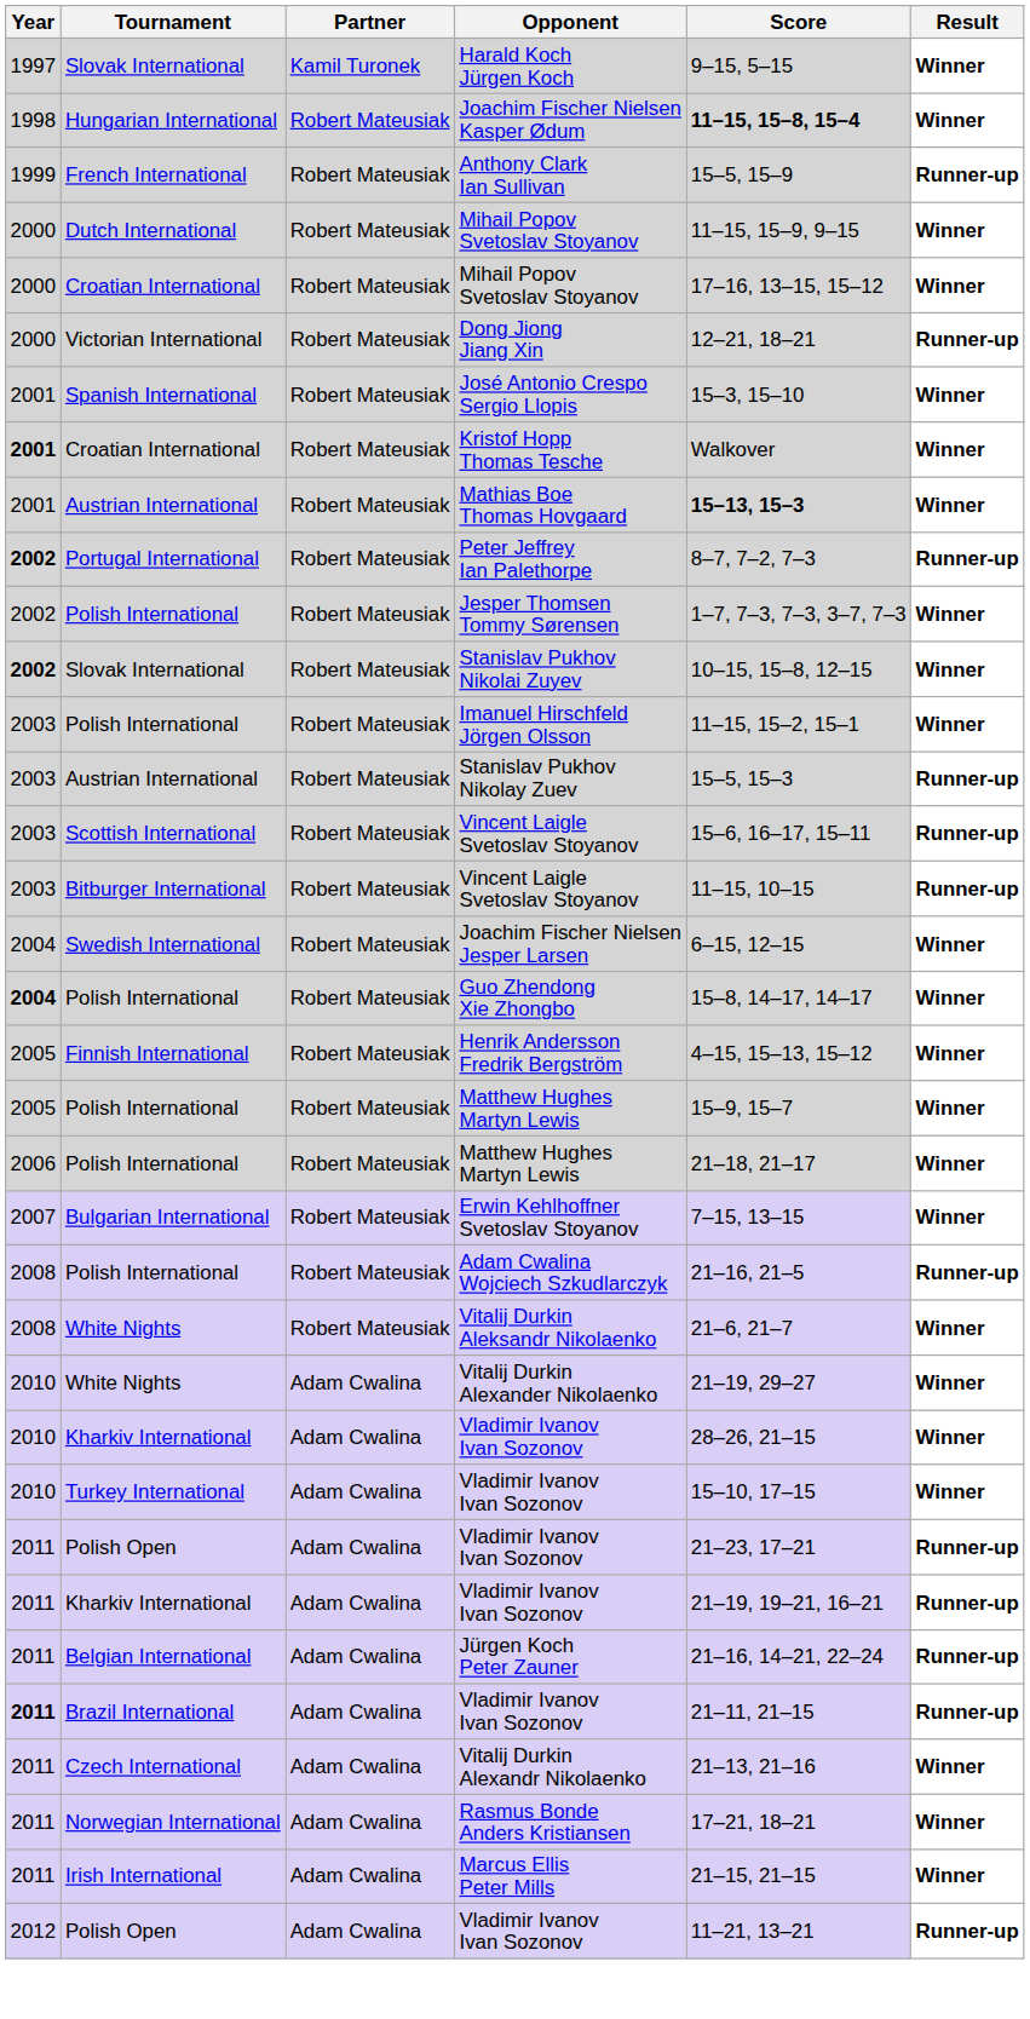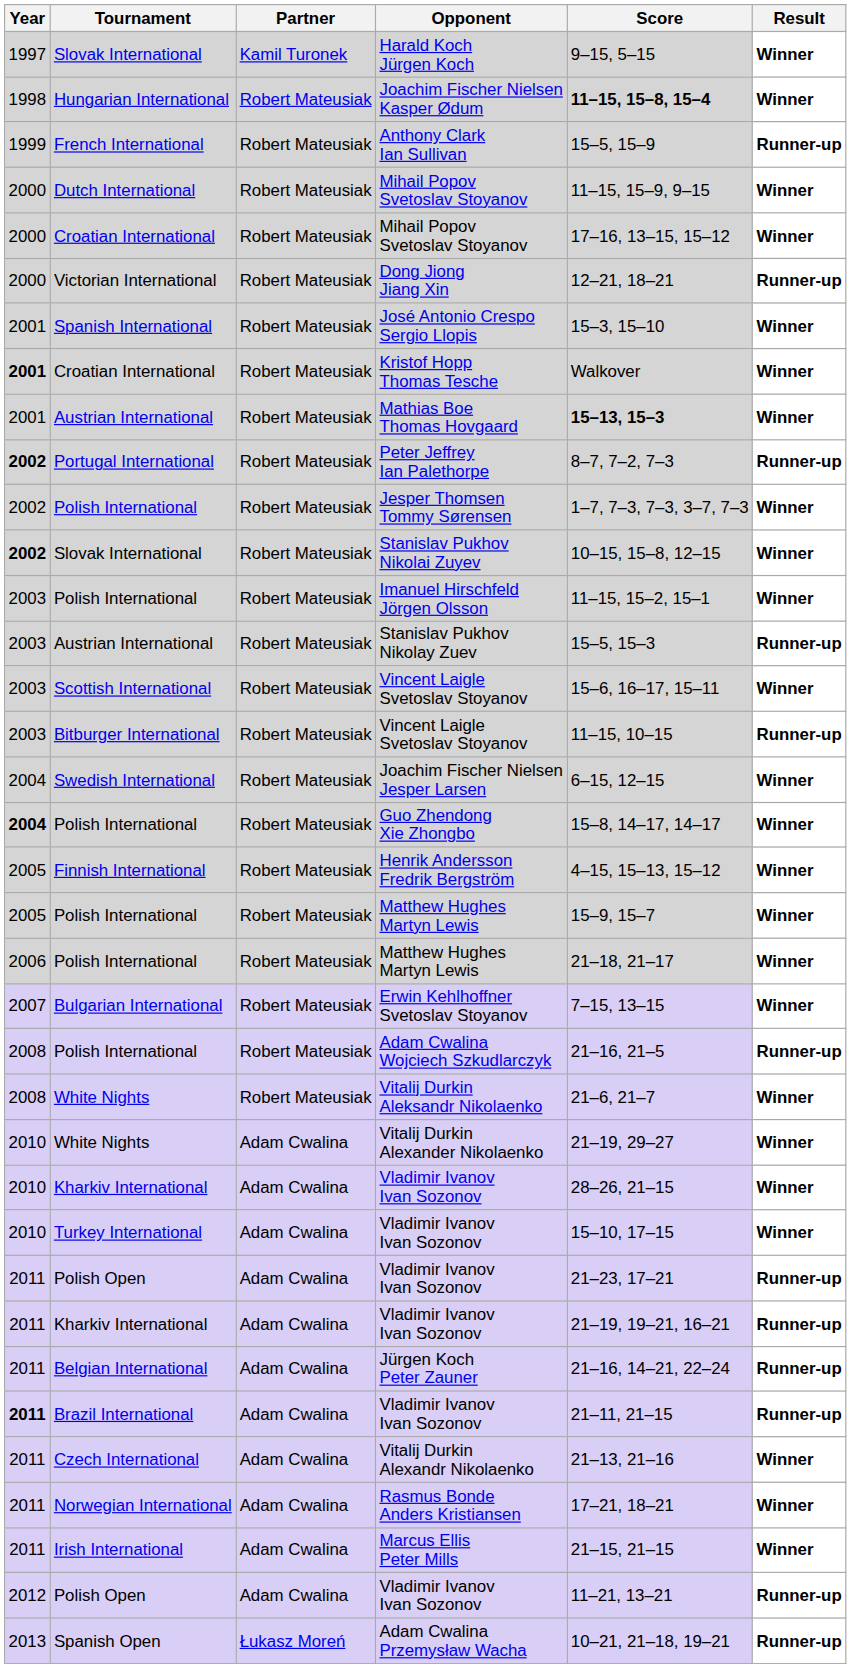 <table class="sortable wikitable" style="font-size: 90%;">
 <tr>
 <th>Year</th>
 <th>Tournament</th>
 <th>Partner</th>
 <th>Opponent</th>
 <th>Score</th>
 <th>Result</th>
 </tr>
 <tr style="background:#D5D5D5">
 <td align="center">1997</td>
 <td align="left"><a href='#'>Slovak International</a></td>
 <td align="left"> <a href='#'>Kamil Turonek</a></td>
 <td align="left"> <a href='#'>Harald Koch</a><br> <a href='#'>Jürgen Koch</a></td>
 <td align="left">9–15, 5–15</td>
 <td style="text-align:left; background:white"> <strong>Winner</strong></td>
 </tr>
 <tr style="background:#D5D5D5">
 <td align="center">1998</td>
 <td align="left"><a href='#'>Hungarian International</a></td>
 <td align="left"> <a href='#'>Robert Mateusiak</a></td>
 <td align="left"> <a href='#'>Joachim Fischer Nielsen</a><br> <a href='#'>Kasper Ødum</a></td>
 <td align="left"><strong>11–15, 15–8, 15–4</strong></td>
 <td style="text-align:left; background:white"> <strong>Winner</strong></td>
 </tr>
 <tr style="background:#D5D5D5">
 <td align="center">1999</td>
 <td align="left"><a href='#'>French International</a></td>
 <td align="left"> Robert Mateusiak</td>
 <td align="left"> <a href='#'>Anthony Clark</a><br> <a href='#'>Ian Sullivan</a></td>
 <td align="left">15–5, 15–9</td>
 <td style="text-align:left; background:white"> <strong>Runner-up</strong></td>
 </tr>
 <tr style="background:#D5D5D5">
 <td align="center">2000</td>
 <td align="left"><a href='#'>Dutch International</a></td>
 <td align="left"> Robert Mateusiak</td>
 <td align="left"> <a href='#'>Mihail Popov</a><br> <a href='#'>Svetoslav Stoyanov</a></td>
 <td align="left">11–15, 15–9, 9–15</td>
 <td style="text-align:left; background:white"> <strong>Winner</strong></td>
 </tr>
 <tr style="background:#D5D5D5">
 <td align="center">2000</td>
 <td align="left"><a href='#'>Croatian International</a></td>
 <td align="left"> Robert Mateusiak</td>
 <td align="left"> Mihail Popov<br> Svetoslav Stoyanov</td>
 <td align="left">17–16, 13–15, 15–12</td>
 <td style="text-align:left; background:white"> <strong>Winner</strong></td>
 </tr>
 <tr style="background:#D5D5D5">
 <td align="center">2000</td>
 <td align="left">Victorian International</td>
 <td align="left"> Robert Mateusiak</td>
 <td align="left"> <a href='#'>Dong Jiong</a><br> <a href='#'>Jiang Xin</a></td>
 <td align="left">12–21, 18–21</td>
 <td style="text-align:left; background:white"> <strong>Runner-up</strong></td>
 </tr>
 <tr style="background:#D5D5D5">
 <td align="center">2001</td>
 <td align="left"><a href='#'>Spanish International</a></td>
 <td align="left"> Robert Mateusiak</td>
 <td align="left"> <a href='#'>José Antonio Crespo</a><br> <a href='#'>Sergio Llopis</a></td>
 <td align="left">15–3, 15–10</td>
 <td style="text-align:left; background:white"> <strong>Winner</strong></td>
 </tr>
 <tr style="background:#D5D5D5">
 <td align="center"><strong>2001</strong></td>
 <td align="left">Croatian International</td>
 <td align="left"> Robert Mateusiak</td>
 <td align="left"> <a href='#'>Kristof Hopp</a><br> <a href='#'>Thomas Tesche</a></td>
 <td align="left">Walkover</td>
 <td style="text-align:left; background:white"> <strong>Winner</strong></td>
 </tr>
 <tr style="background:#D5D5D5">
 <td align="center">2001</td>
 <td align="left"><a href='#'>Austrian International</a></td>
 <td align="left"> Robert Mateusiak</td>
 <td align="left"> <a href='#'>Mathias Boe</a><br> <a href='#'>Thomas Hovgaard</a></td>
 <td align="left"><strong>15–13, 15–3</strong></td>
 <td style="text-align:left; background:white"> <strong>Winner</strong></td>
 </tr>
 <tr style="background:#D5D5D5">
 <td align="center"><strong>2002</strong></td>
 <td align="left"><a href='#'>Portugal International</a></td>
 <td align="left"> Robert Mateusiak</td>
 <td align="left"> <a href='#'>Peter Jeffrey</a><br> <a href='#'>Ian Palethorpe</a></td>
 <td align="left">8–7, 7–2, 7–3</td>
 <td style="text-align:left; background:white"> <strong>Runner-up</strong></td>
 </tr>
 <tr style="background:#D5D5D5">
 <td align="center">2002</td>
 <td align="left"><a href='#'>Polish International</a></td>
 <td align="left"> Robert Mateusiak</td>
 <td align="left"> <a href='#'>Jesper Thomsen</a><br> <a href='#'>Tommy Sørensen</a></td>
 <td align="left">1–7, 7–3, 7–3, 3–7, 7–3</td>
 <td style="text-align:left; background:white"> <strong>Winner</strong></td>
 </tr>
 <tr style="background:#D5D5D5">
 <td align="center"><strong>2002</strong></td>
 <td align="left">Slovak International</td>
 <td align="left"> Robert Mateusiak</td>
 <td align="left"> <a href='#'>Stanislav Pukhov</a><br> <a href='#'>Nikolai Zuyev</a></td>
 <td align="left">10–15, 15–8, 12–15</td>
 <td style="text-align:left; background:white"> <strong>Winner</strong></td>
 </tr>
 <tr style="background:#D5D5D5">
 <td align="center">2003</td>
 <td align="left">Polish International</td>
 <td align="left"> Robert Mateusiak</td>
 <td align="left"> <a href='#'>Imanuel Hirschfeld</a><br> <a href='#'>Jörgen Olsson</a></td>
 <td align="left">11–15, 15–2, 15–1</td>
 <td style="text-align:left; background:white"> <strong>Winner</strong></td>
 </tr>
 <tr style="background:#D5D5D5">
 <td align="center">2003</td>
 <td align="left">Austrian International</td>
 <td align="left"> Robert Mateusiak</td>
 <td align="left"> Stanislav Pukhov<br> Nikolay Zuev</td>
 <td align="left">15–5, 15–3</td>
 <td style="text-align:left; background:white"> <strong>Runner-up</strong></td>
 </tr>
 <tr style="background:#D5D5D5">
 <td align="center">2003</td>
 <td align="left"><a href='#'>Scottish International</a></td>
 <td align="left"> Robert Mateusiak</td>
 <td align="left"> <a href='#'>Vincent Laigle</a><br> Svetoslav Stoyanov</td>
 <td align="left">15–6, 16–17, 15–11</td>
-<td style="text-align:left; background:white"> <strong>Runner-up</strong></td>
+<td style="text-align:left; background:white"> <strong>Winner</strong></td>
 </tr>
 <tr style="background:#D5D5D5">
 <td align="center">2003</td>
 <td align="left"><a href='#'>Bitburger International</a></td>
 <td align="left"> Robert Mateusiak</td>
 <td align="left"> Vincent Laigle<br> Svetoslav Stoyanov</td>
 <td align="left">11–15, 10–15</td>
 <td style="text-align:left; background:white"> <strong>Runner-up</strong></td>
 </tr>
 <tr style="background:#D5D5D5">
 <td align="center">2004</td>
 <td align="left"><a href='#'>Swedish International</a></td>
 <td align="left"> Robert Mateusiak</td>
 <td align="left"> Joachim Fischer Nielsen<br> <a href='#'>Jesper Larsen</a></td>
 <td align="left">6–15, 12–15</td>
 <td style="text-align:left; background:white"> <strong>Winner</strong></td>
 </tr>
 <tr style="background:#D5D5D5">
 <td align="center"><strong>2004</strong></td>
 <td align="left">Polish International</td>
 <td align="left"> Robert Mateusiak</td>
 <td align="left"> <a href='#'>Guo Zhendong</a><br> <a href='#'>Xie Zhongbo</a></td>
 <td align="left">15–8, 14–17, 14–17</td>
 <td style="text-align:left; background:white"> <strong>Winner</strong></td>
 </tr>
 <tr style="background:#D5D5D5">
 <td align="center">2005</td>
 <td align="left"><a href='#'>Finnish International</a></td>
 <td align="left"> Robert Mateusiak</td>
 <td align="left"> <a href='#'>Henrik Andersson</a><br> <a href='#'>Fredrik Bergström</a></td>
 <td align="left">4–15, 15–13, 15–12</td>
 <td style="text-align:left; background:white"> <strong>Winner</strong></td>
 </tr>
 <tr style="background:#D5D5D5">
 <td align="center">2005</td>
 <td align="left">Polish International</td>
 <td align="left"> Robert Mateusiak</td>
 <td align="left"> <a href='#'>Matthew Hughes</a><br> <a href='#'>Martyn Lewis</a></td>
 <td align="left">15–9, 15–7</td>
 <td style="text-align:left; background:white"> <strong>Winner</strong></td>
 </tr>
 <tr style="background:#D5D5D5">
 <td align="center">2006</td>
 <td align="left">Polish International</td>
 <td align="left"> Robert Mateusiak</td>
 <td align="left"> Matthew Hughes<br> Martyn Lewis</td>
 <td align="left">21–18, 21–17</td>
 <td style="text-align:left; background:white"> <strong>Winner</strong></td>
 </tr>
 <tr style="background:#D8CEF6">
 <td align="center">2007</td>
 <td align="left"><a href='#'>Bulgarian International</a></td>
 <td align="left"> Robert Mateusiak</td>
 <td align="left"> <a href='#'>Erwin Kehlhoffner</a><br> Svetoslav Stoyanov</td>
 <td align="left">7–15, 13–15</td>
 <td style="text-align:left; background:white"> <strong>Winner</strong></td>
 </tr>
 <tr style="background:#D8CEF6">
 <td align="center">2008</td>
 <td align="left">Polish International</td>
 <td align="left"> Robert Mateusiak</td>
 <td align="left"> <a href='#'>Adam Cwalina</a><br> <a href='#'>Wojciech Szkudlarczyk</a></td>
 <td align="left">21–16, 21–5</td>
 <td style="text-align:left; background:white"> <strong>Runner-up</strong></td>
 </tr>
 <tr style="background:#D8CEF6">
 <td align="center">2008</td>
 <td align="left"><a href='#'>White Nights</a></td>
 <td align="left"> Robert Mateusiak</td>
 <td align="left"> <a href='#'>Vitalij Durkin</a><br> <a href='#'>Aleksandr Nikolaenko</a></td>
 <td align="left">21–6, 21–7</td>
 <td style="text-align:left; background:white"> <strong>Winner</strong></td>
 </tr>
 <tr style="background:#D8CEF6">
 <td align="center">2010</td>
 <td align="left">White Nights</td>
 <td align="left"> Adam Cwalina</td>
 <td align="left"> Vitalij Durkin<br> Alexander Nikolaenko</td>
 <td align="left">21–19, 29–27</td>
 <td style="text-align:left; background:white"> <strong>Winner</strong></td>
 </tr>
 <tr style="background:#D8CEF6">
 <td align="center">2010</td>
 <td align="left"><a href='#'>Kharkiv International</a></td>
 <td align="left"> Adam Cwalina</td>
 <td align="left"> <a href='#'>Vladimir Ivanov</a><br> <a href='#'>Ivan Sozonov</a></td>
 <td align="left">28–26, 21–15</td>
 <td style="text-align:left; background:white"> <strong>Winner</strong></td>
 </tr>
 <tr style="background:#D8CEF6">
 <td align="center">2010</td>
 <td align="left"><a href='#'>Turkey International</a></td>
 <td align="left"> Adam Cwalina</td>
 <td align="left"> Vladimir Ivanov<br> Ivan Sozonov</td>
 <td align="left">15–10, 17–15</td>
 <td style="text-align:left; background:white"> <strong>Winner</strong></td>
 </tr>
 <tr style="background:#D8CEF6">
 <td align="center">2011</td>
 <td align="left">Polish Open</td>
 <td align="left"> Adam Cwalina</td>
 <td align="left"> Vladimir Ivanov<br> Ivan Sozonov</td>
 <td align="left">21–23, 17–21</td>
 <td style="text-align:left; background:white"> <strong>Runner-up</strong></td>
 </tr>
 <tr style="background:#D8CEF6">
 <td align="center">2011</td>
 <td align="left">Kharkiv International</td>
 <td align="left"> Adam Cwalina</td>
 <td align="left"> Vladimir Ivanov<br> Ivan Sozonov</td>
 <td align="left">21–19, 19–21, 16–21</td>
 <td style="text-align:left; background:white"> <strong>Runner-up</strong></td>
 </tr>
 <tr style="background:#D8CEF6">
 <td align="center">2011</td>
 <td align="left"><a href='#'>Belgian International</a></td>
 <td align="left"> Adam Cwalina</td>
 <td align="left"> Jürgen Koch<br> <a href='#'>Peter Zauner</a></td>
 <td align="left">21–16, 14–21, 22–24</td>
 <td style="text-align:left; background:white"> <strong>Runner-up</strong></td>
 </tr>
 <tr style="background:#D8CEF6">
 <td align="center"><strong>2011</strong></td>
 <td align="left"><a href='#'>Brazil International</a></td>
 <td align="left"> Adam Cwalina</td>
 <td align="left"> Vladimir Ivanov<br> Ivan Sozonov</td>
 <td align="left">21–11, 21–15</td>
 <td style="text-align:left; background:white"> <strong>Runner-up</strong></td>
 </tr>
 <tr style="background:#D8CEF6">
 <td align="center">2011</td>
 <td align="left"><a href='#'>Czech International</a></td>
 <td align="left"> Adam Cwalina</td>
 <td align="left"> Vitalij Durkin<br> Alexandr Nikolaenko</td>
 <td align="left">21–13, 21–16</td>
 <td style="text-align:left; background:white"> <strong>Winner</strong></td>
 </tr>
 <tr style="background:#D8CEF6">
 <td align="center">2011</td>
 <td align="left"><a href='#'>Norwegian International</a></td>
 <td align="left"> Adam Cwalina</td>
 <td align="left"> <a href='#'>Rasmus Bonde</a><br> <a href='#'>Anders Kristiansen</a></td>
 <td align="left">17–21, 18–21</td>
 <td style="text-align:left; background:white"> <strong>Winner</strong></td>
 </tr>
 <tr style="background:#D8CEF6">
 <td align="center">2011</td>
 <td align="left"><a href='#'>Irish International</a></td>
 <td align="left"> Adam Cwalina</td>
 <td align="left"> <a href='#'>Marcus Ellis</a><br> <a href='#'>Peter Mills</a></td>
 <td align="left">21–15, 21–15</td>
 <td style="text-align:left; background:white"> <strong>Winner</strong></td>
 </tr>
 <tr style="background:#D8CEF6">
 <td align="center">2012</td>
 <td align="left">Polish Open</td>
 <td align="left"> Adam Cwalina</td>
 <td align="left"> Vladimir Ivanov<br> Ivan Sozonov</td>
 <td align="left">11–21, 13–21</td>
 <td style="text-align:left; background:white"> <strong>Runner-up</strong></td>
 </tr>
+<tr style="background:#D8CEF6">
+<td align="center">2013</td>
+<td align="left">Spanish Open</td>
+<td align="left"> <a href='#'>Łukasz Moreń</a></td>
+<td align="left"> Adam Cwalina<br> <a href='#'>Przemysław Wacha</a></td>
+<td align="left">10–21, 21–18, 19–21</td>
+<td style="text-align:left; background:white"> <strong>Runner-up</strong></td>
+</tr>
 </table>
